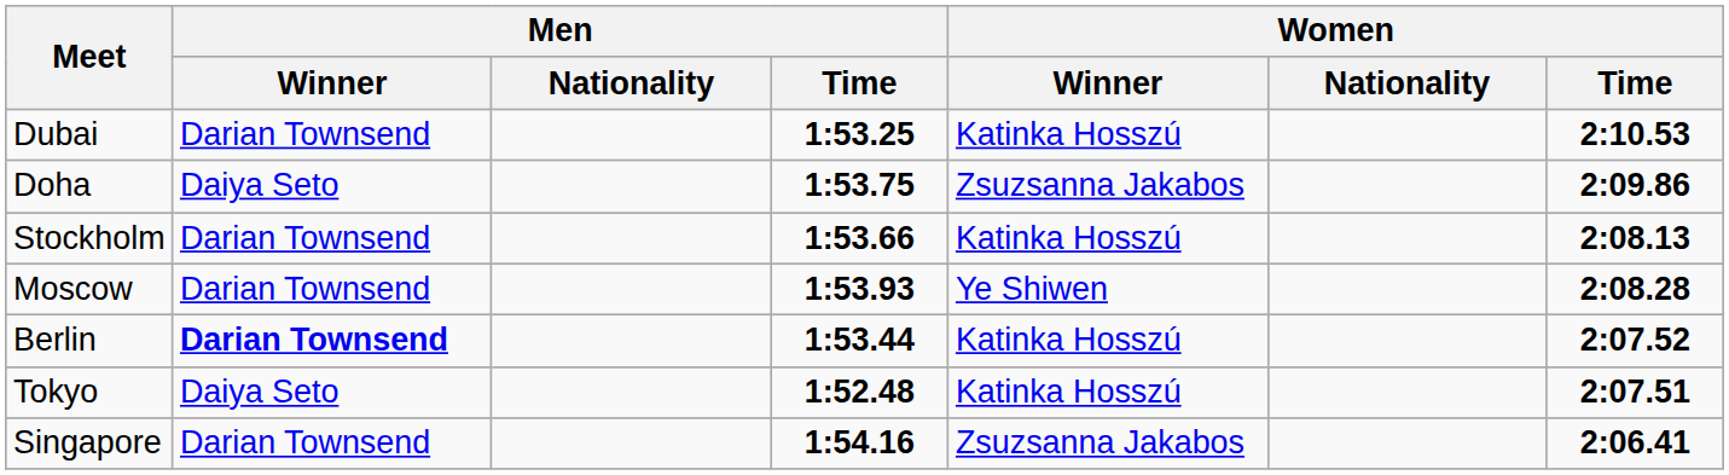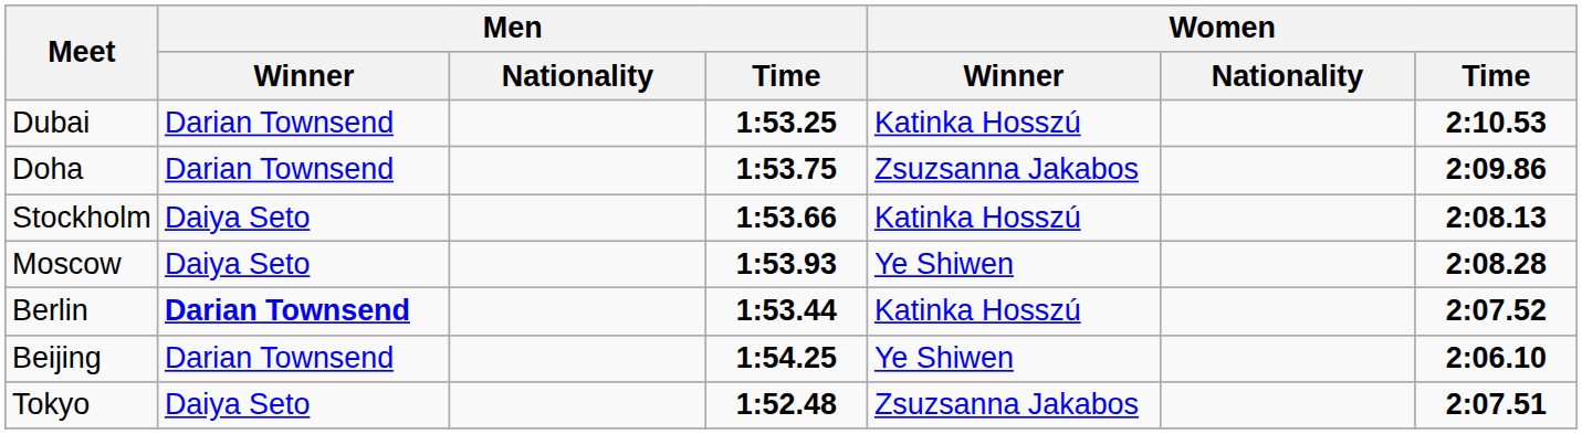 <table class="wikitable">
 <tr>
 <th rowspan="2">Meet</th>
 <th colspan="3">Men</th>
 <th colspan="3">Women</th>
 </tr>
 <tr>
 <th width=150>Winner</th>
 <th width=130>Nationality</th>
 <th width=80>Time</th>
 <th width=150>Winner</th>
 <th width=130>Nationality</th>
 <th width=80>Time</th>
 </tr>
 <tr>
 <td>Dubai</td>
 <td><a href='#'>Darian Townsend</a></td>
 <td></td>
 <td align=center><strong>1:53.25</strong></td>
 <td><a href='#'>Katinka Hosszú</a></td>
 <td></td>
 <td align=center><strong>2:10.53</strong></td>
 </tr>
 <tr>
 <td>Doha</td>
-<td><a href='#'>Daiya Seto</a></td>
+<td><a href='#'>Darian Townsend</a></td>
 <td></td>
 <td align=center><strong>1:53.75</strong></td>
 <td><a href='#'>Zsuzsanna Jakabos</a></td>
 <td></td>
 <td align=center><strong>2:09.86</strong></td>
 </tr>
 <tr>
 <td>Stockholm</td>
-<td><a href='#'>Darian Townsend</a></td>
+<td><a href='#'>Daiya Seto</a></td>
 <td></td>
 <td align=center><strong>1:53.66</strong></td>
 <td><a href='#'>Katinka Hosszú</a></td>
 <td></td>
 <td align=center><strong>2:08.13</strong></td>
 </tr>
 <tr>
 <td>Moscow</td>
-<td><a href='#'>Darian Townsend</a></td>
+<td><a href='#'>Daiya Seto</a></td>
 <td></td>
 <td align=center><strong>1:53.93</strong></td>
 <td><a href='#'>Ye Shiwen</a></td>
 <td></td>
 <td align=center><strong>2:08.28</strong></td>
 </tr>
 <tr>
 <td>Berlin</td>
 <td><strong><a href='#'>Darian Townsend</a></strong></td>
 <td></td>
 <td align=center><strong>1:53.44</strong></td>
 <td><a href='#'>Katinka Hosszú</a></td>
 <td></td>
 <td align=center><strong>2:07.52</strong></td>
 </tr>
 <tr>
+<td>Beijing</td>
+<td><a href='#'>Darian Townsend</a></td>
+<td></td>
+<td align=center><strong>1:54.25</strong></td>
+<td><a href='#'>Ye Shiwen</a></td>
+<td></td>
+<td align=center><strong>2:06.10</strong></td>
+</tr>
+<tr>
 <td>Tokyo</td>
 <td><a href='#'>Daiya Seto</a></td>
 <td></td>
 <td align=center><strong>1:52.48</strong></td>
-<td><a href='#'>Katinka Hosszú</a></td>
+<td><a href='#'>Zsuzsanna Jakabos</a></td>
 <td></td>
 <td align=center><strong>2:07.51</strong></td>
 </tr>
-<tr>
-<td>Singapore</td>
-<td><a href='#'>Darian Townsend</a></td>
-<td></td>
-<td align=center><strong>1:54.16</strong></td>
-<td><a href='#'>Zsuzsanna Jakabos</a></td>
-<td></td>
-<td align=center><strong>2:06.41</strong></td>
-</tr>
 </table>
